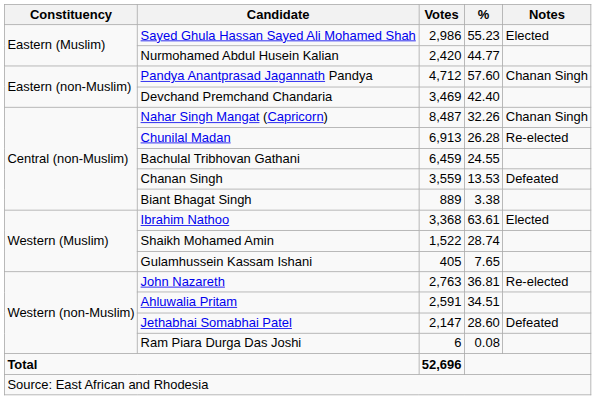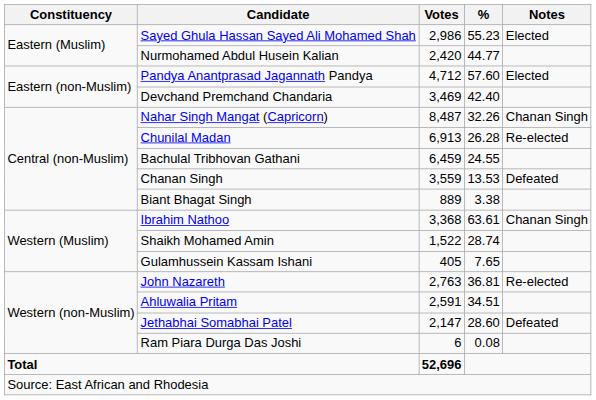 <table class=wikitable style=text-align:left>
 <tr>
 <th>Constituency</th>
 <th>Candidate</th>
 <th>Votes</th>
 <th>%</th>
 <th>Notes</th>
 </tr>
 <tr>
 <td rowspan=2>Eastern (Muslim)</td>
 <td><a href='#'>Sayed Ghula Hassan Sayed Ali Mohamed Shah</a></td>
 <td align=right>2,986</td>
 <td align=right>55.23</td>
 <td>Elected</td>
 </tr>
 <tr>
 <td>Nurmohamed Abdul Husein Kalian</td>
 <td align=right>2,420</td>
 <td align=right>44.77</td>
 <td></td>
 </tr>
 <tr>
 <td rowspan=2>Eastern (non-Muslim)</td>
 <td><a href='#'>Pandya Anantprasad Jagannath</a> Pandya</td>
 <td align=right>4,712</td>
 <td align=right>57.60</td>
-<td>Chanan Singh</td>
+<td>Elected</td>
 </tr>
 <tr>
 <td>Devchand Premchand Chandaria</td>
 <td align=right>3,469</td>
 <td align=right>42.40</td>
 <td></td>
 </tr>
 <tr>
 <td rowspan=5>Central (non-Muslim)</td>
 <td><a href='#'>Nahar Singh Mangat</a> (<a href='#'>Capricorn</a>)</td>
 <td align=right>8,487</td>
 <td align=right>32.26</td>
 <td>Chanan Singh</td>
 </tr>
 <tr>
 <td><a href='#'>Chunilal Madan</a></td>
 <td align=right>6,913</td>
 <td align=right>26.28</td>
 <td>Re-elected</td>
 </tr>
 <tr>
 <td>Bachulal Tribhovan Gathani</td>
 <td align=right>6,459</td>
 <td align=right>24.55</td>
 <td></td>
 </tr>
 <tr>
 <td>Chanan Singh</td>
 <td align=right>3,559</td>
 <td align=right>13.53</td>
 <td>Defeated</td>
 </tr>
 <tr>
 <td>Biant Bhagat Singh</td>
 <td align=right>889</td>
 <td align=right>3.38</td>
 <td></td>
 </tr>
 <tr>
 <td rowspan=3>Western (Muslim)</td>
 <td><a href='#'>Ibrahim Nathoo</a></td>
 <td align=right>3,368</td>
 <td align=right>63.61</td>
-<td>Elected</td>
+<td>Chanan Singh</td>
 </tr>
 <tr>
 <td>Shaikh Mohamed Amin</td>
 <td align=right>1,522</td>
 <td align=right>28.74</td>
 <td></td>
 </tr>
 <tr>
 <td>Gulamhussein Kassam Ishani</td>
 <td align=right>405</td>
 <td align=right>7.65</td>
 <td></td>
 </tr>
 <tr>
 <td rowspan=4>Western (non-Muslim)</td>
 <td><a href='#'>John Nazareth</a></td>
 <td align=right>2,763</td>
 <td align=right>36.81</td>
 <td>Re-elected</td>
 </tr>
 <tr>
 <td><a href='#'>Ahluwalia Pritam</a></td>
 <td align=right>2,591</td>
 <td align=right>34.51</td>
 <td></td>
 </tr>
 <tr>
 <td><a href='#'>Jethabhai Somabhai Patel</a></td>
 <td align=right>2,147</td>
 <td align=right>28.60</td>
 <td>Defeated</td>
 </tr>
 <tr>
 <td>Ram Piara Durga Das Joshi</td>
 <td align=right>6</td>
 <td align=right>0.08</td>
 <td></td>
 </tr>
 <tr>
 <td colspan=2><strong>Total</strong></td>
 <td align=right><strong>52,696</strong></td>
 <td colspan=2></td>
 </tr>
 <tr>
 <td colspan=5>Source: East African and Rhodesia</td>
 </tr>
 </table>
